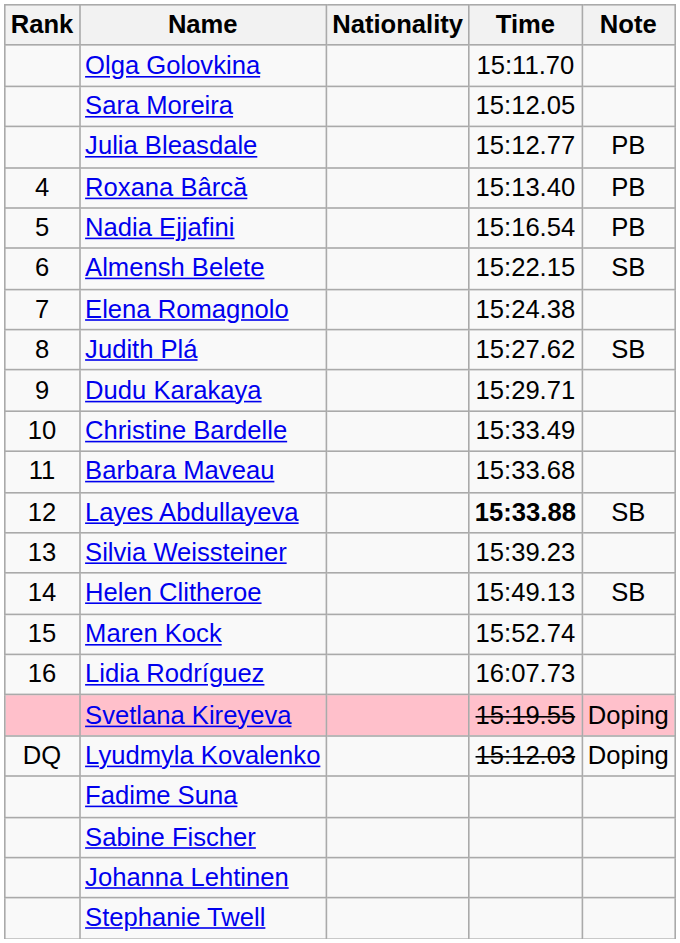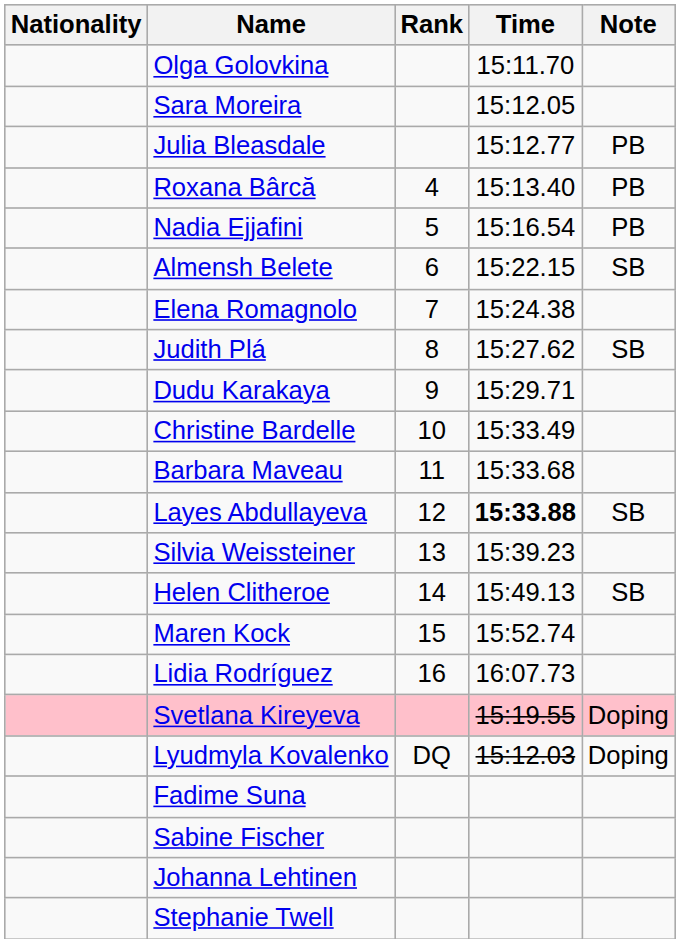 <table class="wikitable sortable" style="text-align:center">
 <tr>
+<th>Nationality</th>
+<th>Name</th>
 <th>Rank</th>
-<th>Name</th>
-<th>Nationality</th>
 <th>Time</th>
 <th>Note</th>
 </tr>
 <tr>
+<td align=left></td>
+<td align="left"><a href='#'>Olga Golovkina</a></td>
 <td></td>
-<td align="left"><a href='#'>Olga Golovkina</a></td>
-<td align=left></td>
 <td>15:11.70</td>
 <td></td>
 </tr>
 <tr>
+<td align="left"></td>
+<td align="left"><a href='#'>Sara Moreira</a></td>
 <td></td>
-<td align="left"><a href='#'>Sara Moreira</a></td>
-<td align="left"></td>
 <td>15:12.05</td>
 <td></td>
 </tr>
 <tr>
+<td align="left"></td>
+<td align="left"><a href='#'>Julia Bleasdale</a></td>
 <td></td>
-<td align="left"><a href='#'>Julia Bleasdale</a></td>
-<td align="left"></td>
 <td>15:12.77</td>
 <td>PB</td>
 </tr>
 <tr>
+<td align="left"></td>
+<td align="left"><a href='#'>Roxana Bârcă</a></td>
 <td>4</td>
-<td align="left"><a href='#'>Roxana Bârcă</a></td>
-<td align="left"></td>
 <td>15:13.40</td>
 <td>PB</td>
 </tr>
 <tr>
+<td align="left"></td>
+<td align="left"><a href='#'>Nadia Ejjafini</a></td>
 <td>5</td>
-<td align="left"><a href='#'>Nadia Ejjafini</a></td>
-<td align="left"></td>
 <td>15:16.54</td>
 <td>PB</td>
 </tr>
 <tr>
+<td align="left"></td>
+<td align="left"><a href='#'>Almensh Belete</a></td>
 <td>6</td>
-<td align="left"><a href='#'>Almensh Belete</a></td>
-<td align="left"></td>
 <td>15:22.15</td>
 <td>SB</td>
 </tr>
 <tr>
+<td align="left"></td>
+<td align="left"><a href='#'>Elena Romagnolo</a></td>
 <td>7</td>
-<td align="left"><a href='#'>Elena Romagnolo</a></td>
-<td align="left"></td>
 <td>15:24.38</td>
 <td></td>
 </tr>
 <tr>
+<td align="left"></td>
+<td align="left"><a href='#'>Judith Plá</a></td>
 <td>8</td>
-<td align="left"><a href='#'>Judith Plá</a></td>
-<td align="left"></td>
 <td>15:27.62</td>
 <td>SB</td>
 </tr>
 <tr>
+<td align="left"></td>
+<td align="left"><a href='#'>Dudu Karakaya</a></td>
 <td>9</td>
-<td align="left"><a href='#'>Dudu Karakaya</a></td>
-<td align="left"></td>
 <td>15:29.71</td>
 <td></td>
 </tr>
 <tr>
+<td align="left"></td>
+<td align="left"><a href='#'>Christine Bardelle</a></td>
 <td>10</td>
-<td align="left"><a href='#'>Christine Bardelle</a></td>
-<td align="left"></td>
 <td>15:33.49</td>
 <td></td>
 </tr>
 <tr>
+<td align="left"></td>
+<td align="left"><a href='#'>Barbara Maveau</a></td>
 <td>11</td>
-<td align="left"><a href='#'>Barbara Maveau</a></td>
-<td align="left"></td>
 <td>15:33.68</td>
 <td></td>
 </tr>
 <tr>
+<td align="left"></td>
+<td align="left"><a href='#'>Layes Abdullayeva</a></td>
 <td>12</td>
-<td align="left"><a href='#'>Layes Abdullayeva</a></td>
-<td align="left"></td>
 <td><strong>15:33.88</strong></td>
 <td>SB</td>
 </tr>
 <tr>
+<td align="left"></td>
+<td align="left"><a href='#'>Silvia Weissteiner</a></td>
 <td>13</td>
-<td align="left"><a href='#'>Silvia Weissteiner</a></td>
-<td align="left"></td>
 <td>15:39.23</td>
 <td></td>
 </tr>
 <tr>
+<td align="left"></td>
+<td align="left"><a href='#'>Helen Clitheroe</a></td>
 <td>14</td>
-<td align="left"><a href='#'>Helen Clitheroe</a></td>
-<td align="left"></td>
 <td>15:49.13</td>
 <td>SB</td>
 </tr>
 <tr>
+<td align="left"></td>
+<td align="left"><a href='#'>Maren Kock</a></td>
 <td>15</td>
-<td align="left"><a href='#'>Maren Kock</a></td>
-<td align="left"></td>
 <td>15:52.74</td>
 <td></td>
 </tr>
 <tr>
+<td align="left"></td>
+<td align="left"><a href='#'>Lidia Rodríguez</a></td>
 <td>16</td>
-<td align="left"><a href='#'>Lidia Rodríguez</a></td>
-<td align="left"></td>
 <td>16:07.73</td>
 <td></td>
 </tr>
 <tr bgcolor=pink>
+<td align=left></td>
+<td align="left"><a href='#'>Svetlana Kireyeva</a></td>
 <td></td>
-<td align="left"><a href='#'>Svetlana Kireyeva</a></td>
-<td align=left></td>
 <td><s>15:19.55</s></td>
 <td>Doping</td>
 </tr>
 <tr>
+<td align="left"></td>
+<td align="left"><a href='#'>Lyudmyla Kovalenko</a></td>
 <td>DQ</td>
-<td align="left"><a href='#'>Lyudmyla Kovalenko</a></td>
-<td align="left"></td>
 <td><s>15:12.03</s></td>
 <td>Doping</td>
 </tr>
 <tr>
+<td align=left></td>
+<td align="left"><a href='#'>Fadime Suna</a></td>
 <td></td>
-<td align="left"><a href='#'>Fadime Suna</a></td>
-<td align=left></td>
 <td></td>
 <td></td>
 </tr>
 <tr>
+<td align=left></td>
+<td align="left"><a href='#'>Sabine Fischer</a></td>
 <td></td>
-<td align="left"><a href='#'>Sabine Fischer</a></td>
-<td align=left></td>
 <td></td>
 <td></td>
 </tr>
 <tr>
+<td align=left></td>
+<td align="left"><a href='#'>Johanna Lehtinen</a></td>
 <td></td>
-<td align="left"><a href='#'>Johanna Lehtinen</a></td>
-<td align=left></td>
 <td></td>
 <td></td>
 </tr>
 <tr>
+<td align=left></td>
+<td align="left"><a href='#'>Stephanie Twell</a></td>
 <td></td>
-<td align="left"><a href='#'>Stephanie Twell</a></td>
-<td align=left></td>
 <td></td>
 <td></td>
 </tr>
 </table>
